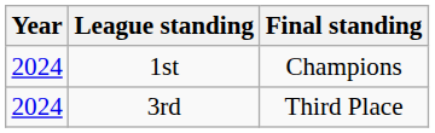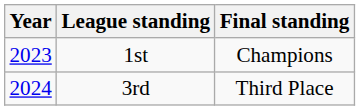 <table class="wikitable" style="text-align:center;">
 <tr>
 <th>Year</th>
 <th>League standing</th>
 <th>Final standing</th>
 </tr>
 <tr>
-<td><a href='#'>2024</a></td>
+<td><a href='#'>2023</a></td>
 <td>1st</td>
 <td>Champions</td>
 </tr>
 <tr>
 <td><a href='#'>2024</a></td>
 <td>3rd</td>
 <td>Third Place</td>
 </tr>
 </table>
